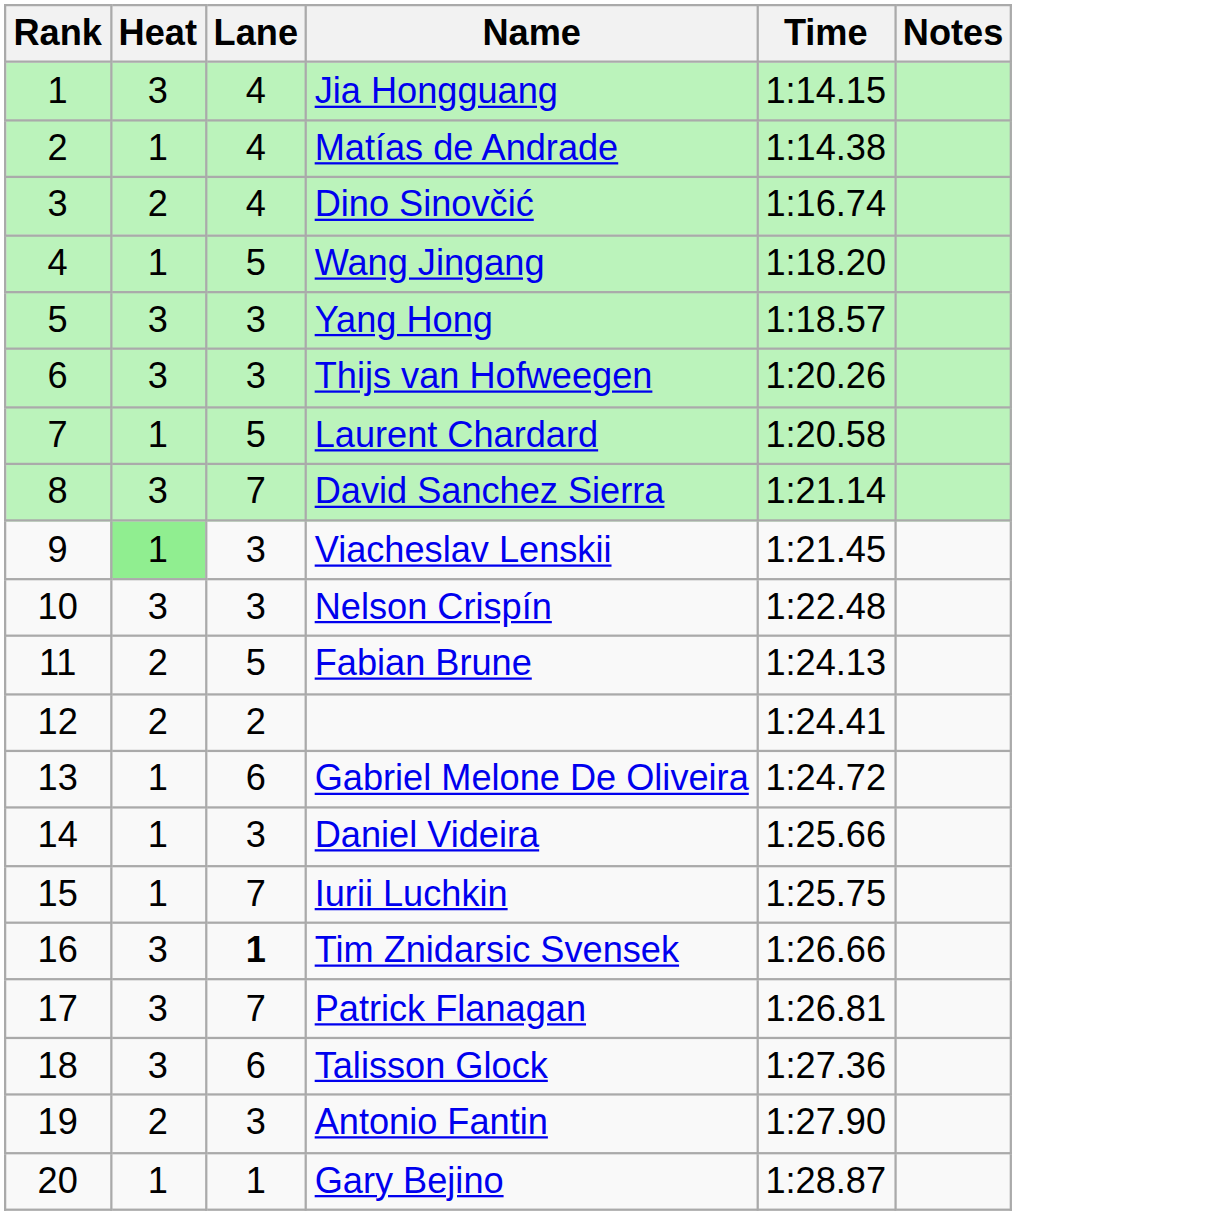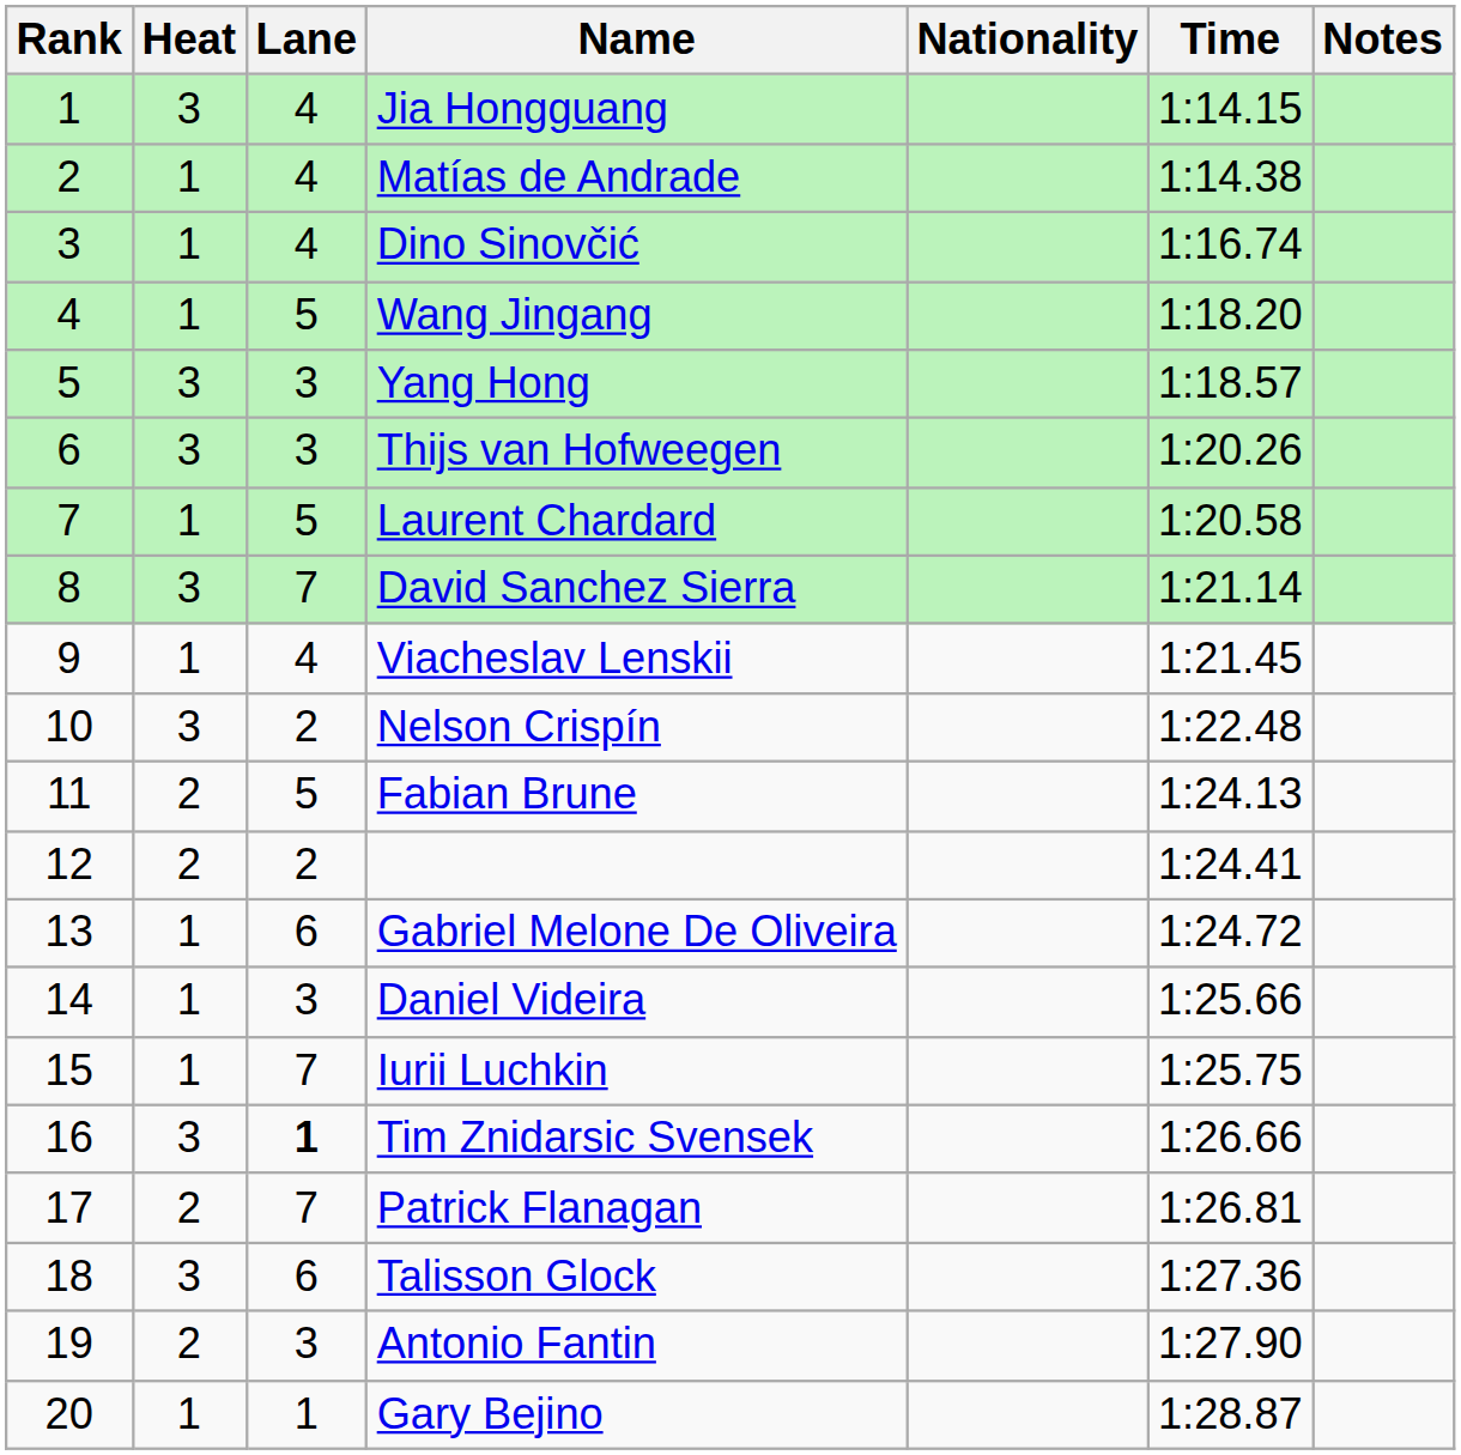 <table class="wikitable sortable" style="text-align:center">
 <tr>
 <th>Rank</th>
 <th>Heat</th>
 <th>Lane</th>
 <th>Name</th>
+<th>Nationality</th>
 <th>Time</th>
 <th>Notes</th>
 </tr>
 <tr bgcolor=bbf3bb>
 <td>1</td>
 <td>3</td>
 <td>4</td>
 <td align=left><a href='#'>Jia Hongguang</a></td>
+<td align=left></td>
 <td>1:14.15</td>
 <td></td>
 </tr>
 <tr bgcolor=bbf3bb>
 <td>2</td>
 <td>1</td>
 <td>4</td>
 <td align=left><a href='#'>Matías de Andrade</a></td>
+<td align=left></td>
 <td>1:14.38</td>
 <td></td>
 </tr>
 <tr bgcolor=bbf3bb>
 <td>3</td>
-<td>2</td>
+<td>1</td>
 <td>4</td>
 <td align=left><a href='#'>Dino Sinovčić</a></td>
+<td align=left></td>
 <td>1:16.74</td>
 <td></td>
 </tr>
 <tr bgcolor=bbf3bb>
 <td>4</td>
 <td>1</td>
 <td>5</td>
 <td align=left><a href='#'>Wang Jingang</a></td>
+<td align=left></td>
 <td>1:18.20</td>
 <td></td>
 </tr>
 <tr bgcolor=bbf3bb>
 <td>5</td>
 <td>3</td>
 <td>3</td>
 <td align=left><a href='#'>Yang Hong</a></td>
+<td align=left></td>
 <td>1:18.57</td>
 <td></td>
 </tr>
 <tr bgcolor=bbf3bb>
 <td>6</td>
 <td>3</td>
 <td>3</td>
 <td align=left><a href='#'>Thijs van Hofweegen</a></td>
+<td align=left></td>
 <td>1:20.26</td>
 <td></td>
 </tr>
 <tr bgcolor=bbf3bb>
 <td>7</td>
 <td>1</td>
 <td>5</td>
 <td align=left><a href='#'>Laurent Chardard</a></td>
+<td align=left></td>
 <td>1:20.58</td>
 <td></td>
 </tr>
 <tr bgcolor=bbf3bb>
 <td>8</td>
 <td>3</td>
 <td>7</td>
 <td align=left><a href='#'>David Sanchez Sierra</a></td>
+<td align=left></td>
 <td>1:21.14</td>
 <td></td>
 </tr>
 <tr>
 <td>9</td>
-<td style="background: lightgreen;">1</td>
-<td>3</td>
+<td>1</td>
+<td>4</td>
 <td align=left><a href='#'>Viacheslav Lenskii</a></td>
+<td align=left></td>
 <td>1:21.45</td>
 <td></td>
 </tr>
 <tr>
 <td>10</td>
 <td>3</td>
-<td>3</td>
+<td>2</td>
 <td align=left><a href='#'>Nelson Crispín</a></td>
+<td align=left></td>
 <td>1:22.48</td>
 <td></td>
 </tr>
 <tr>
 <td>11</td>
 <td>2</td>
 <td>5</td>
 <td align=left><a href='#'>Fabian Brune</a></td>
+<td align=left></td>
 <td>1:24.13</td>
 <td></td>
 </tr>
 <tr>
 <td>12</td>
 <td>2</td>
 <td>2</td>
+<td align=left></td>
 <td align=left></td>
 <td>1:24.41</td>
 <td></td>
 </tr>
 <tr>
 <td>13</td>
 <td>1</td>
 <td>6</td>
 <td align=left><a href='#'>Gabriel Melone De Oliveira</a></td>
+<td align=left></td>
 <td>1:24.72</td>
 <td></td>
 </tr>
 <tr>
 <td>14</td>
 <td>1</td>
 <td>3</td>
 <td align=left><a href='#'>Daniel Videira</a></td>
+<td align=left></td>
 <td>1:25.66</td>
 <td></td>
 </tr>
 <tr>
 <td>15</td>
 <td>1</td>
 <td>7</td>
 <td align=left><a href='#'>Iurii Luchkin</a></td>
+<td align=left></td>
 <td>1:25.75</td>
 <td></td>
 </tr>
 <tr>
 <td>16</td>
 <td>3</td>
 <td><strong>1</strong></td>
 <td align=left><a href='#'>Tim Znidarsic Svensek</a></td>
+<td align=left></td>
 <td>1:26.66</td>
 <td></td>
 </tr>
 <tr>
 <td>17</td>
-<td>3</td>
+<td>2</td>
 <td>7</td>
 <td align=left><a href='#'>Patrick Flanagan</a></td>
+<td align=left></td>
 <td>1:26.81</td>
 <td></td>
 </tr>
 <tr>
 <td>18</td>
 <td>3</td>
 <td>6</td>
 <td align=left><a href='#'>Talisson Glock</a></td>
+<td align=left></td>
 <td>1:27.36</td>
 <td></td>
 </tr>
 <tr>
 <td>19</td>
 <td>2</td>
 <td>3</td>
 <td align=left><a href='#'>Antonio Fantin</a></td>
+<td align=left></td>
 <td>1:27.90</td>
 <td></td>
 </tr>
 <tr>
 <td>20</td>
 <td>1</td>
 <td>1</td>
 <td align=left><a href='#'>Gary Bejino</a></td>
+<td align=left></td>
 <td>1:28.87</td>
 <td></td>
 </tr>
 </table>
